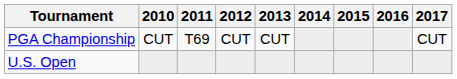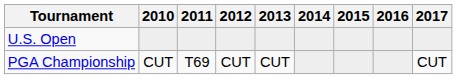 <table class="wikitable" style="font-size:95%;text-align:center;">
 <tr>
 <th>Tournament</th>
 <th>2010</th>
 <th>2011</th>
 <th>2012</th>
 <th>2013</th>
 <th>2014</th>
 <th>2015</th>
 <th>2016</th>
 <th>2017</th>
 </tr>
 <tr>
+<td align=left><a href='#'>U.S. Open</a></td>
+<td style="background:#eeeeee;"></td>
+<td style="background:#eeeeee;"></td>
+<td style="background:#eeeeee;"></td>
+<td style="background:#eeeeee;"></td>
+<td style="background:#eeeeee;"></td>
+<td style="background:#eeeeee;"></td>
+<td style="background:#eeeeee;"></td>
+<td style="background:#eeeeee;"></td>
+</tr>
+<tr>
 <td align=left><a href='#'>PGA Championship</a></td>
 <td>CUT</td>
 <td>T69</td>
 <td>CUT</td>
 <td>CUT</td>
 <td style="background:#eeeeee;"></td>
 <td style="background:#eeeeee;"></td>
 <td style="background:#eeeeee;"></td>
 <td>CUT</td>
 </tr>
-<tr>
-<td align=left><a href='#'>U.S. Open</a></td>
-<td style="background:#eeeeee;"></td>
-<td style="background:#eeeeee;"></td>
-<td style="background:#eeeeee;"></td>
-<td style="background:#eeeeee;"></td>
-<td style="background:#eeeeee;"></td>
-<td style="background:#eeeeee;"></td>
-<td style="background:#eeeeee;"></td>
-<td style="background:#eeeeee;"></td>
-</tr>
 </table>
